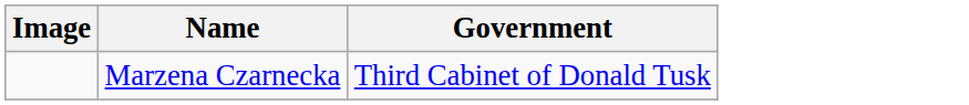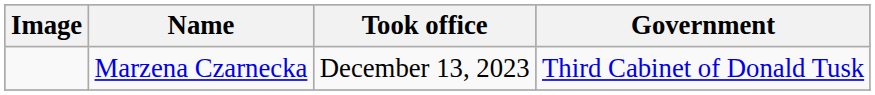 <table class="wikitable sortable">
 <tr>
 <th>Image</th>
 <th>Name</th>
+<th>Took office</th>
 <th>Government</th>
 </tr>
 <tr>
 <td></td>
 <td><a href='#'>Marzena Czarnecka</a></td>
+<td>December 13, 2023</td>
 <td><a href='#'>Third Cabinet of Donald Tusk</a></td>
 </tr>
 </table>
